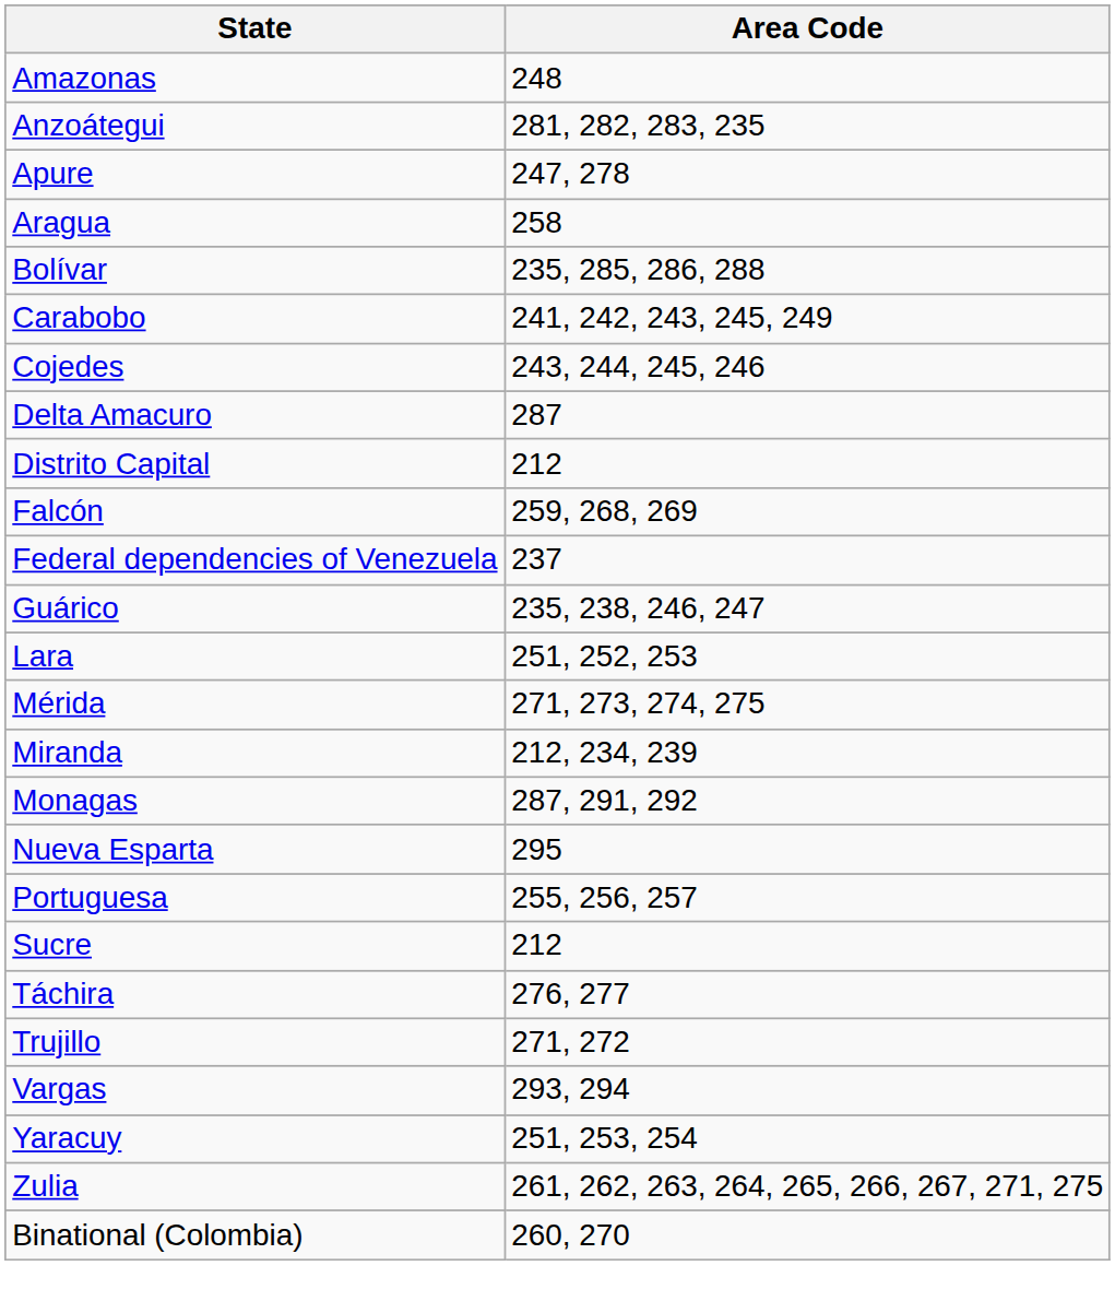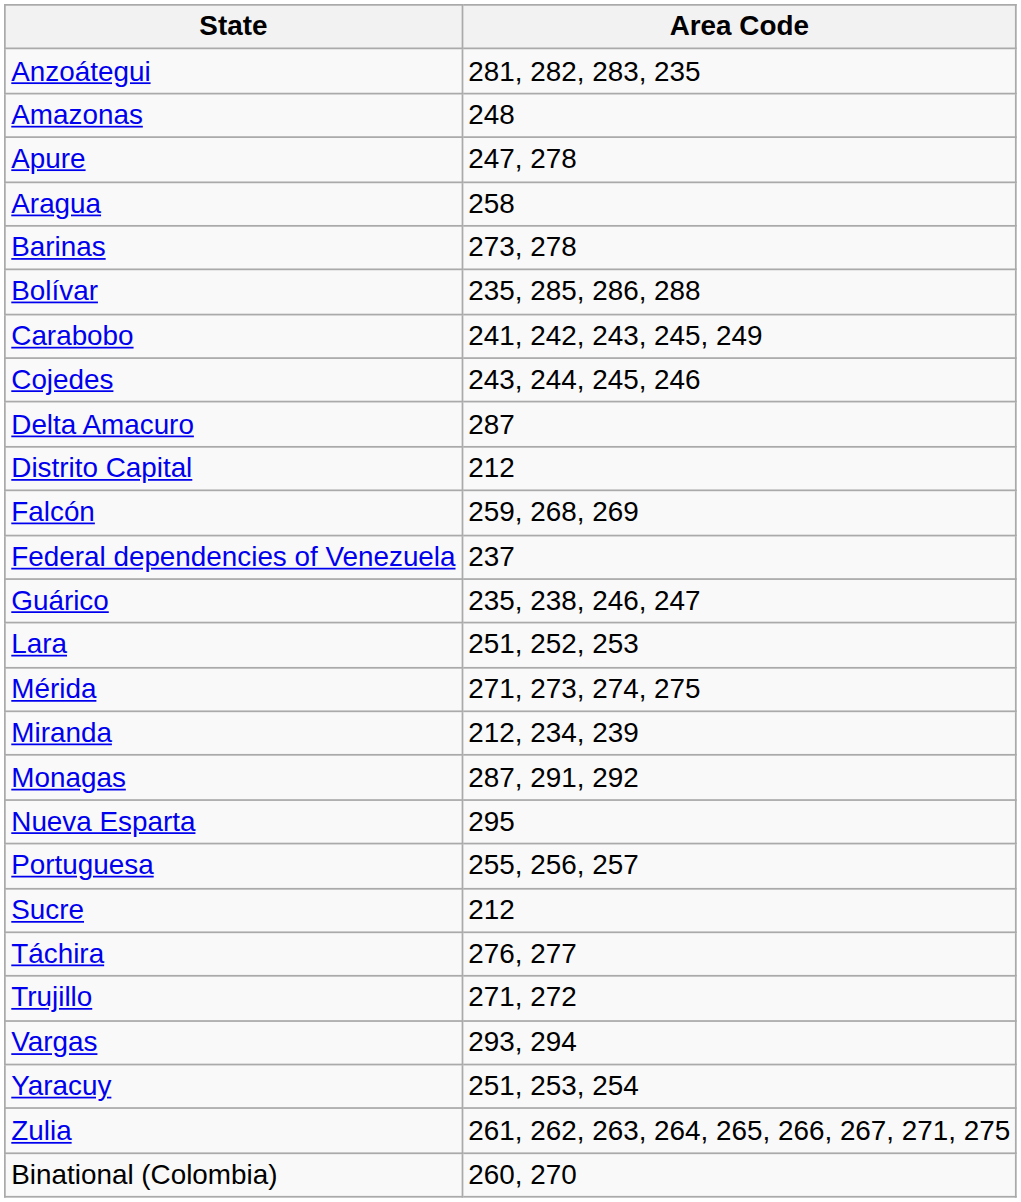 <table class="wikitable">
 <tr>
 <th>State</th>
 <th>Area Code</th>
 </tr>
 <tr>
+<td><a href='#'>Anzoátegui</a></td>
+<td>281, 282, 283, 235</td>
+</tr>
+<tr>
 <td><a href='#'>Amazonas</a></td>
 <td>248</td>
-</tr>
-<tr>
-<td><a href='#'>Anzoátegui</a></td>
-<td>281, 282, 283, 235</td>
 </tr>
 <tr>
 <td><a href='#'>Apure</a></td>
 <td>247, 278</td>
 </tr>
 <tr>
 <td><a href='#'>Aragua</a></td>
 <td>258</td>
+</tr>
+<tr>
+<td><a href='#'>Barinas</a></td>
+<td>273, 278</td>
 </tr>
 <tr>
 <td><a href='#'>Bolívar</a></td>
 <td>235, 285, 286, 288</td>
 </tr>
 <tr>
 <td><a href='#'>Carabobo</a></td>
 <td>241, 242, 243, 245, 249</td>
 </tr>
 <tr>
 <td><a href='#'>Cojedes</a></td>
 <td>243, 244, 245, 246</td>
 </tr>
 <tr>
 <td><a href='#'>Delta Amacuro</a></td>
 <td>287</td>
 </tr>
 <tr>
 <td><a href='#'>Distrito Capital</a></td>
 <td>212</td>
 </tr>
 <tr>
 <td><a href='#'>Falcón</a></td>
 <td>259, 268, 269</td>
 </tr>
 <tr>
 <td><a href='#'>Federal dependencies of Venezuela</a></td>
 <td>237</td>
 </tr>
 <tr>
 <td><a href='#'>Guárico</a></td>
 <td>235, 238, 246, 247</td>
 </tr>
 <tr>
 <td><a href='#'>Lara</a></td>
 <td>251, 252, 253</td>
 </tr>
 <tr>
 <td><a href='#'>Mérida</a></td>
 <td>271, 273, 274, 275</td>
 </tr>
 <tr>
 <td><a href='#'>Miranda</a></td>
 <td>212, 234, 239</td>
 </tr>
 <tr>
 <td><a href='#'>Monagas</a></td>
 <td>287, 291, 292</td>
 </tr>
 <tr>
 <td><a href='#'>Nueva Esparta</a></td>
 <td>295</td>
 </tr>
 <tr>
 <td><a href='#'>Portuguesa</a></td>
 <td>255, 256, 257</td>
 </tr>
 <tr>
 <td><a href='#'>Sucre</a></td>
 <td>212</td>
 </tr>
 <tr>
 <td><a href='#'>Táchira</a></td>
 <td>276, 277</td>
 </tr>
 <tr>
 <td><a href='#'>Trujillo</a></td>
 <td>271, 272</td>
 </tr>
 <tr>
 <td><a href='#'>Vargas</a></td>
 <td>293, 294</td>
 </tr>
 <tr>
 <td><a href='#'>Yaracuy</a></td>
 <td>251, 253, 254</td>
 </tr>
 <tr>
 <td><a href='#'>Zulia</a></td>
 <td>261, 262, 263, 264, 265, 266, 267, 271, 275</td>
 </tr>
 <tr>
 <td>Binational (Colombia)</td>
 <td>260, 270</td>
 </tr>
 </table>
